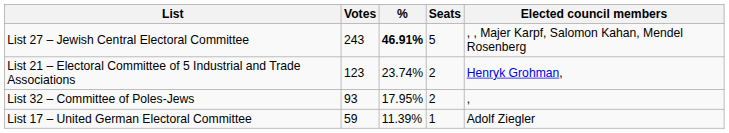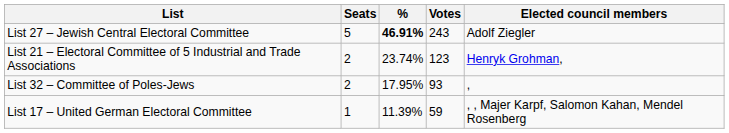 <table class="wikitable" width="75%">
 <tr>
 <th>List</th>
+<th>Seats</th>
+<th>%</th>
 <th>Votes</th>
-<th>%</th>
-<th>Seats</th>
 <th>Elected council members</th>
 </tr>
 <tr>
 <td>List 27 – Jewish Central Electoral Committee</td>
+<td>5</td>
+<td><strong>46.91%</strong></td>
 <td>243</td>
-<td><strong>46.91%</strong></td>
-<td>5</td>
-<td>, , Majer Karpf, Salomon Kahan, Mendel Rosenberg</td>
+<td>Adolf Ziegler</td>
 </tr>
 <tr>
 <td>List 21 – Electoral Committee of 5 Industrial and Trade Associations</td>
+<td>2</td>
+<td>23.74%</td>
 <td>123</td>
-<td>23.74%</td>
-<td>2</td>
 <td><a href='#'>Henryk Grohman</a>, </td>
 </tr>
 <tr>
 <td>List 32 – Committee of Poles-Jews</td>
+<td>2</td>
+<td>17.95%</td>
 <td>93</td>
-<td>17.95%</td>
-<td>2</td>
 <td>, </td>
 </tr>
 <tr>
 <td>List 17 – United German Electoral Committee</td>
+<td>1</td>
+<td>11.39%</td>
 <td>59</td>
-<td>11.39%</td>
-<td>1</td>
-<td>Adolf Ziegler</td>
+<td>, , Majer Karpf, Salomon Kahan, Mendel Rosenberg</td>
 </tr>
 </table>
